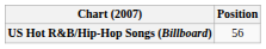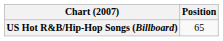 <table class="wikitable plainrowheaders" style="text-align:center">
 <tr>
 <th scope="col">Chart (2007)</th>
 <th scope="col">Position</th>
 </tr>
 <tr>
 <th scope="row">US Hot R&B/Hip-Hop Songs (<em>Billboard</em>)</th>
-<td>56</td>
+<td>65</td>
 </tr>
 </table>
